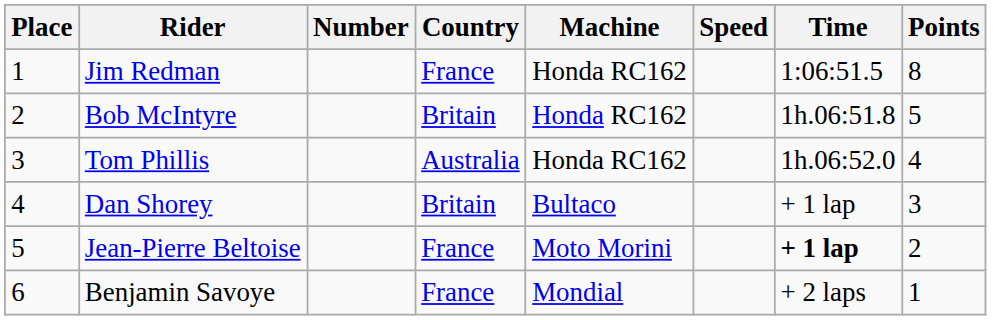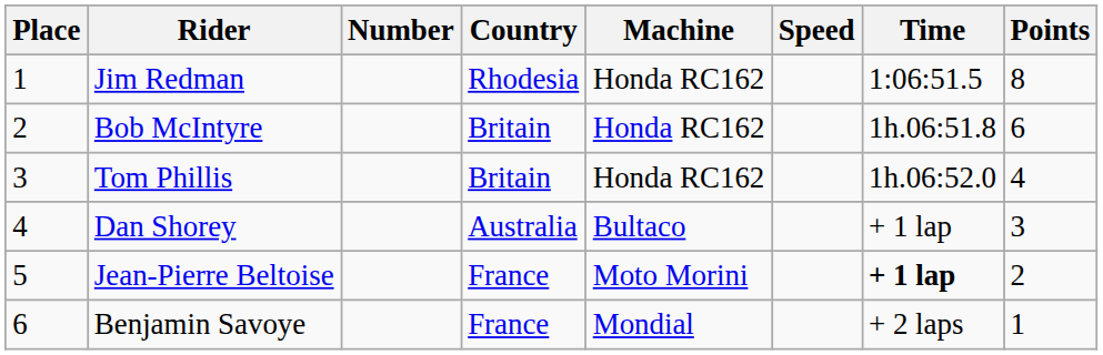 <table class="wikitable" style="font-size: 95%;">
 <tr>
 <th>Place</th>
 <th>Rider</th>
 <th>Number</th>
 <th>Country</th>
 <th>Machine</th>
 <th>Speed</th>
 <th>Time</th>
 <th>Points</th>
 </tr>
 <tr>
 <td>1</td>
 <td> <a href='#'>Jim Redman</a></td>
 <td></td>
-<td><a href='#'>France</a></td>
+<td><a href='#'>Rhodesia</a></td>
 <td>Honda RC162</td>
 <td></td>
 <td>1:06:51.5</td>
 <td>8</td>
 </tr>
 <tr>
 <td>2</td>
 <td> <a href='#'>Bob McIntyre</a></td>
 <td></td>
 <td><a href='#'>Britain</a></td>
 <td><a href='#'>Honda</a> RC162</td>
 <td></td>
 <td>1h.06:51.8</td>
-<td>5</td>
+<td>6</td>
 </tr>
 <tr>
 <td>3</td>
 <td> <a href='#'>Tom Phillis</a></td>
 <td></td>
-<td><a href='#'>Australia</a></td>
+<td><a href='#'>Britain</a></td>
 <td>Honda RC162</td>
 <td></td>
 <td>1h.06:52.0</td>
 <td>4</td>
 </tr>
 <tr>
 <td>4</td>
 <td> <a href='#'>Dan Shorey</a></td>
 <td></td>
-<td><a href='#'>Britain</a></td>
+<td><a href='#'>Australia</a></td>
 <td><a href='#'>Bultaco</a></td>
 <td></td>
 <td>+ 1 lap</td>
 <td>3</td>
 </tr>
 <tr>
 <td>5</td>
 <td> <a href='#'>Jean-Pierre Beltoise</a></td>
 <td></td>
 <td><a href='#'>France</a></td>
 <td><a href='#'>Moto Morini</a></td>
 <td></td>
 <td><strong>+ 1 lap</strong></td>
 <td>2</td>
 </tr>
 <tr>
 <td>6</td>
 <td> Benjamin Savoye</td>
 <td></td>
 <td><a href='#'>France</a></td>
 <td><a href='#'>Mondial</a></td>
 <td></td>
 <td>+ 2 laps</td>
 <td>1</td>
 </tr>
 </table>
